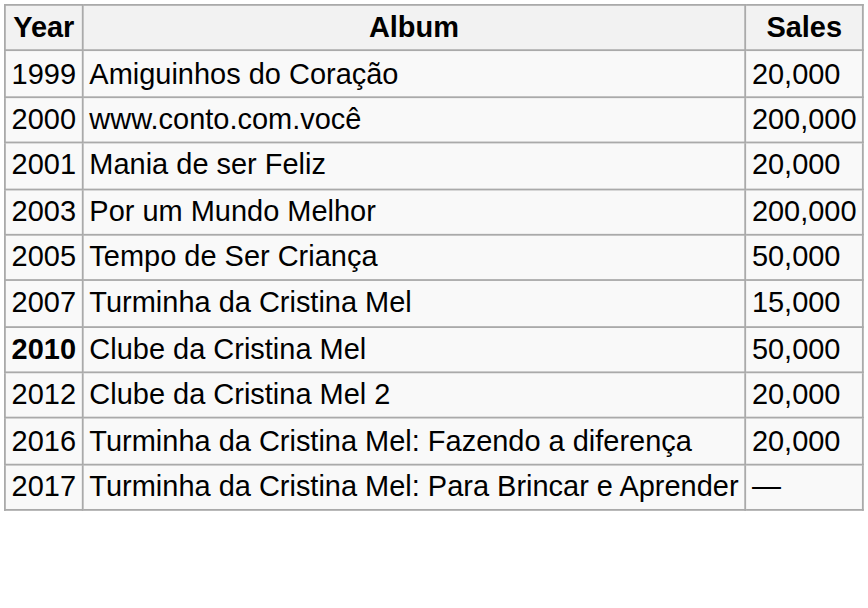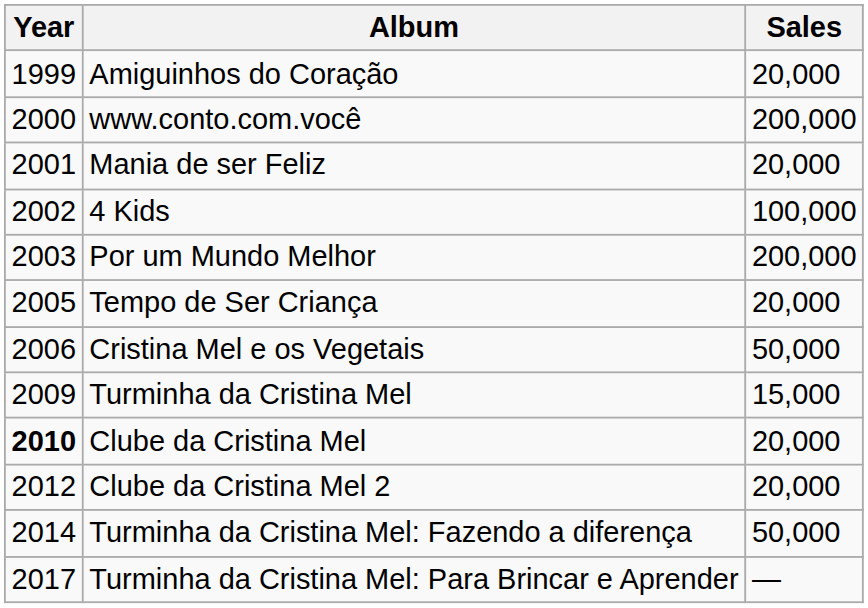 <table class="wikitable">
 <tr>
 <th>Year</th>
 <th>Album</th>
 <th>Sales</th>
 </tr>
 <tr>
 <td>1999</td>
 <td>Amiguinhos do Coração</td>
 <td>20,000</td>
 </tr>
 <tr>
 <td>2000</td>
 <td>www.conto.com.você</td>
 <td>200,000</td>
 </tr>
 <tr>
 <td>2001</td>
 <td>Mania de ser Feliz</td>
 <td>20,000</td>
 </tr>
 <tr>
+<td>2002</td>
+<td>4 Kids</td>
+<td>100,000</td>
+</tr>
+<tr>
 <td>2003</td>
 <td>Por um Mundo Melhor</td>
 <td>200,000</td>
 </tr>
 <tr>
 <td>2005</td>
 <td>Tempo de Ser Criança</td>
+<td>20,000</td>
+</tr>
+<tr>
+<td>2006</td>
+<td>Cristina Mel e os Vegetais</td>
 <td>50,000</td>
 </tr>
 <tr>
-<td>2007</td>
+<td>2009</td>
 <td>Turminha da Cristina Mel</td>
 <td>15,000</td>
 </tr>
 <tr>
 <td><strong>2010</strong></td>
 <td>Clube da Cristina Mel</td>
-<td>50,000</td>
+<td>20,000</td>
 </tr>
 <tr>
 <td>2012</td>
 <td>Clube da Cristina Mel 2</td>
 <td>20,000</td>
 </tr>
 <tr>
-<td>2016</td>
+<td>2014</td>
 <td>Turminha da Cristina Mel: Fazendo a diferença</td>
-<td>20,000</td>
+<td>50,000</td>
 </tr>
 <tr>
 <td>2017</td>
 <td>Turminha da Cristina Mel: Para Brincar e Aprender</td>
 <td>—</td>
 </tr>
 </table>
